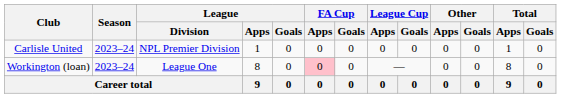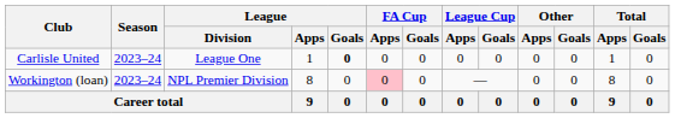 <table class="wikitable" style="text-align: center">
 <tr>
 <th rowspan="2">Club</th>
 <th rowspan="2">Season</th>
 <th colspan="3">League</th>
 <th colspan="2"><a href='#'>FA Cup</a></th>
 <th colspan="2"><a href='#'>League Cup</a></th>
 <th colspan="2">Other</th>
 <th colspan="2">Total</th>
 </tr>
 <tr>
 <th>Division</th>
 <th>Apps</th>
 <th>Goals</th>
 <th>Apps</th>
 <th>Goals</th>
 <th>Apps</th>
 <th>Goals</th>
 <th>Apps</th>
 <th>Goals</th>
 <th>Apps</th>
 <th>Goals</th>
 </tr>
 <tr>
 <td><a href='#'>Carlisle United</a></td>
 <td><a href='#'>2023–24</a></td>
-<td><a href='#'>NPL Premier Division</a></td>
+<td><a href='#'>League One</a></td>
 <td>1</td>
-<td>0</td>
+<td><strong>0</strong></td>
 <td>0</td>
 <td>0</td>
 <td>0</td>
 <td>0</td>
 <td>0</td>
 <td>0</td>
 <td>1</td>
 <td>0</td>
 </tr>
 <tr>
 <td><a href='#'>Workington</a> (loan)</td>
 <td><a href='#'>2023–24</a></td>
-<td><a href='#'>League One</a></td>
+<td><a href='#'>NPL Premier Division</a></td>
 <td>8</td>
 <td>0</td>
 <td style="background: pink;">0</td>
 <td>0</td>
 <td colspan="2">—</td>
 <td>0</td>
 <td>0</td>
 <td>8</td>
 <td>0</td>
 </tr>
 <tr>
 <th colspan="3">Career total</th>
 <th>9</th>
 <th>0</th>
 <th>0</th>
 <th>0</th>
 <th>0</th>
 <th>0</th>
 <th>0</th>
 <th>0</th>
 <th>9</th>
 <th>0</th>
 </tr>
 </table>
